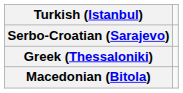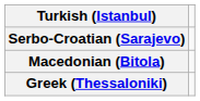 <table class=wikitable>
 <tr>
 <th>Turkish (<a href='#'>Istanbul</a>)</th>
 <td></td>
 </tr>
 <tr>
 <th>Serbo-Croatian (<a href='#'>Sarajevo</a>)</th>
 <td></td>
 </tr>
 <tr>
+<th>Macedonian (<a href='#'>Bitola</a>)</th>
+<td></td>
+</tr>
+<tr>
 <th>Greek (<a href='#'>Thessaloniki</a>)</th>
 <td></td>
 </tr>
-<tr>
-<th>Macedonian (<a href='#'>Bitola</a>)</th>
-<td></td>
-</tr>
 </table>
